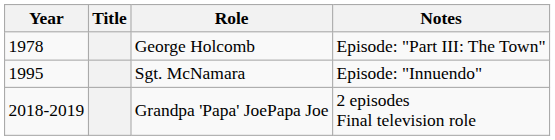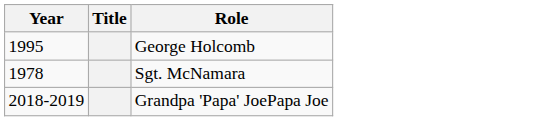 <table class="wikitable sortable plainrowheaders">
 <tr>
 <th scope="col">Year</th>
 <th scope="col">Title</th>
 <th scope="col">Role</th>
-<th scope="col" class="unsortable">Notes</th>
+</tr>
+<tr>
+<td>1995</td>
+<th scope="row"><em></em></th>
+<td>George Holcomb</td>
 </tr>
 <tr>
 <td>1978</td>
 <th scope="row"><em></em></th>
-<td>George Holcomb</td>
-<td>Episode: "Part III: The Town"</td>
-</tr>
-<tr>
-<td>1995</td>
-<th scope="row"><em></em></th>
 <td>Sgt. McNamara</td>
-<td>Episode: "Innuendo"</td>
 </tr>
 <tr>
 <td>2018-2019</td>
 <th scope="row"><em></em></th>
 <td>Grandpa 'Papa' JoePapa Joe</td>
-<td>2 episodes<br>Final television role</td>
 </tr>
 </table>
